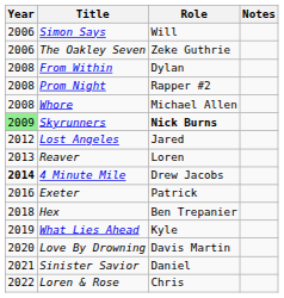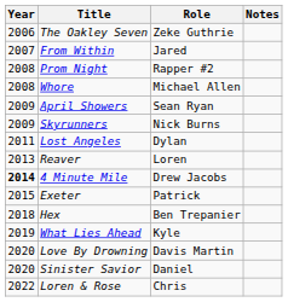 <table class="wikitable sortable">
 <tr>
 <th>Year</th>
 <th>Title</th>
 <th>Role</th>
 <th class="unsortable">Notes</th>
 </tr>
 <tr>
 <td>2006</td>
-<td><em><a href='#'>Simon Says</a></em></td>
-<td>Will</td>
-<td></td>
-</tr>
-<tr>
-<td>2006</td>
 <td><em>The Oakley Seven</em></td>
 <td>Zeke Guthrie</td>
 <td></td>
 </tr>
 <tr>
-<td>2008</td>
+<td>2007</td>
 <td><em><a href='#'>From Within</a></em></td>
-<td>Dylan</td>
+<td>Jared</td>
 <td></td>
 </tr>
 <tr>
 <td>2008</td>
 <td><em><a href='#'>Prom Night</a></em></td>
 <td>Rapper #2</td>
 <td></td>
 </tr>
 <tr>
 <td>2008</td>
 <td><em><a href='#'>Whore</a></em></td>
 <td>Michael Allen</td>
 <td></td>
 </tr>
 <tr>
-<td style="background: lightgreen;">2009</td>
-<td><em><a href='#'>Skyrunners</a></em></td>
-<td><strong>Nick Burns</strong></td>
+<td>2009</td>
+<td><em><a href='#'>April Showers</a></em></td>
+<td>Sean Ryan</td>
 <td></td>
 </tr>
 <tr>
-<td>2012</td>
+<td>2009</td>
+<td><em><a href='#'>Skyrunners</a></em></td>
+<td>Nick Burns</td>
+<td></td>
+</tr>
+<tr>
+<td>2011</td>
 <td><em><a href='#'>Lost Angeles</a></em></td>
-<td>Jared</td>
+<td>Dylan</td>
 <td></td>
 </tr>
 <tr>
 <td>2013</td>
 <td><em>Reaver</em></td>
 <td>Loren</td>
 <td></td>
 </tr>
 <tr>
 <td><strong>2014</strong></td>
 <td><em><a href='#'>4 Minute Mile</a></em></td>
 <td>Drew Jacobs</td>
 <td></td>
 </tr>
 <tr>
-<td>2016</td>
+<td>2015</td>
 <td><em>Exeter</em></td>
 <td>Patrick</td>
 <td></td>
 </tr>
 <tr>
 <td>2018</td>
 <td><em>Hex</em></td>
 <td>Ben Trepanier</td>
 <td></td>
 </tr>
 <tr>
 <td>2019</td>
 <td><em><a href='#'>What Lies Ahead</a></em></td>
 <td>Kyle</td>
 <td></td>
 </tr>
 <tr>
 <td>2020</td>
 <td><em>Love By Drowning</em></td>
 <td>Davis Martin</td>
 <td></td>
 </tr>
 <tr>
-<td>2021</td>
+<td>2020</td>
 <td><em>Sinister Savior</em></td>
 <td>Daniel</td>
 <td></td>
 </tr>
 <tr>
 <td>2022</td>
 <td><em>Loren & Rose</em></td>
 <td>Chris</td>
 <td></td>
 </tr>
 </table>
